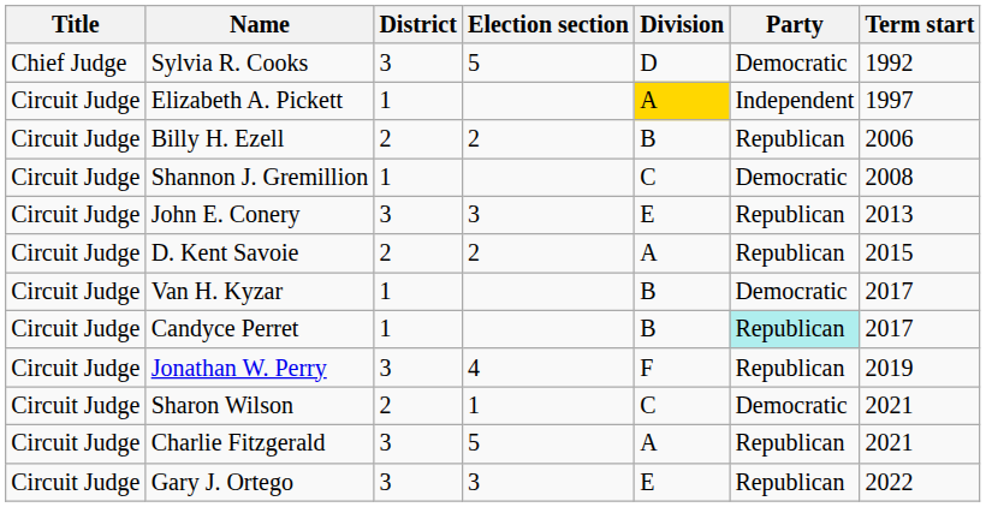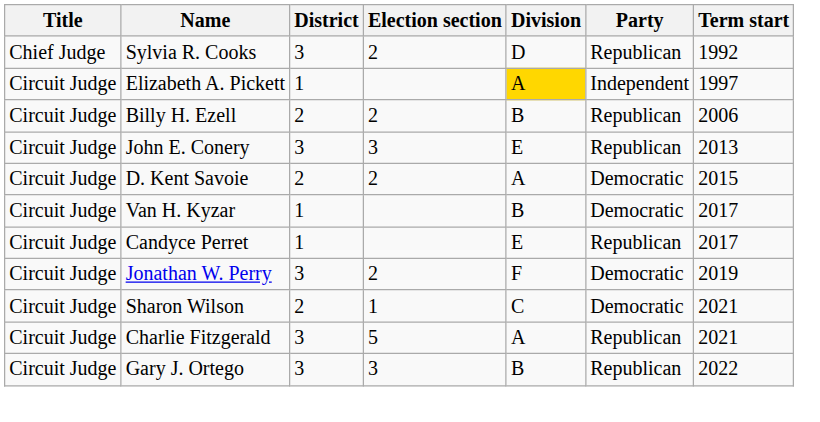 <table class = "wikitable">
 <tr>
 <th>Title</th>
 <th>Name</th>
 <th>District</th>
 <th>Election section</th>
 <th>Division</th>
 <th>Party</th>
 <th>Term start</th>
 </tr>
 <tr>
 <td>Chief Judge</td>
 <td>Sylvia R. Cooks</td>
 <td>3</td>
-<td>5</td>
+<td>2</td>
 <td>D</td>
-<td>Democratic</td>
+<td>Republican</td>
 <td>1992</td>
 </tr>
 <tr>
 <td>Circuit Judge</td>
 <td>Elizabeth A. Pickett</td>
 <td>1</td>
 <td></td>
 <td style="background: gold;">A</td>
 <td>Independent</td>
 <td>1997</td>
 </tr>
 <tr>
 <td>Circuit Judge</td>
 <td>Billy H. Ezell</td>
 <td>2</td>
 <td>2</td>
 <td>B</td>
 <td>Republican</td>
 <td>2006</td>
 </tr>
 <tr>
 <td>Circuit Judge</td>
-<td>Shannon J. Gremillion</td>
-<td>1</td>
-<td></td>
-<td>C</td>
-<td>Democratic</td>
-<td>2008</td>
-</tr>
-<tr>
-<td>Circuit Judge</td>
 <td>John E. Conery</td>
 <td>3</td>
 <td>3</td>
 <td>E</td>
 <td>Republican</td>
 <td>2013</td>
 </tr>
 <tr>
 <td>Circuit Judge</td>
 <td>D. Kent Savoie</td>
 <td>2</td>
 <td>2</td>
 <td>A</td>
-<td>Republican</td>
+<td>Democratic</td>
 <td>2015</td>
 </tr>
 <tr>
 <td>Circuit Judge</td>
 <td>Van H. Kyzar</td>
 <td>1</td>
 <td></td>
 <td>B</td>
 <td>Democratic</td>
 <td>2017</td>
 </tr>
 <tr>
 <td>Circuit Judge</td>
 <td>Candyce Perret</td>
 <td>1</td>
 <td></td>
-<td>B</td>
-<td style="background: paleturquoise;">Republican</td>
+<td>E</td>
+<td>Republican</td>
 <td>2017</td>
 </tr>
 <tr>
 <td>Circuit Judge</td>
 <td><a href='#'>Jonathan W. Perry</a></td>
 <td>3</td>
-<td>4</td>
+<td>2</td>
 <td>F</td>
-<td>Republican</td>
+<td>Democratic</td>
 <td>2019</td>
 </tr>
 <tr>
 <td>Circuit Judge</td>
 <td>Sharon Wilson</td>
 <td>2</td>
 <td>1</td>
 <td>C</td>
 <td>Democratic</td>
 <td>2021</td>
 </tr>
 <tr>
 <td>Circuit Judge</td>
 <td>Charlie Fitzgerald</td>
 <td>3</td>
 <td>5</td>
 <td>A</td>
 <td>Republican</td>
 <td>2021</td>
 </tr>
 <tr>
 <td>Circuit Judge</td>
 <td>Gary J. Ortego</td>
 <td>3</td>
 <td>3</td>
-<td>E</td>
+<td>B</td>
 <td>Republican</td>
 <td>2022</td>
 </tr>
 </table>
